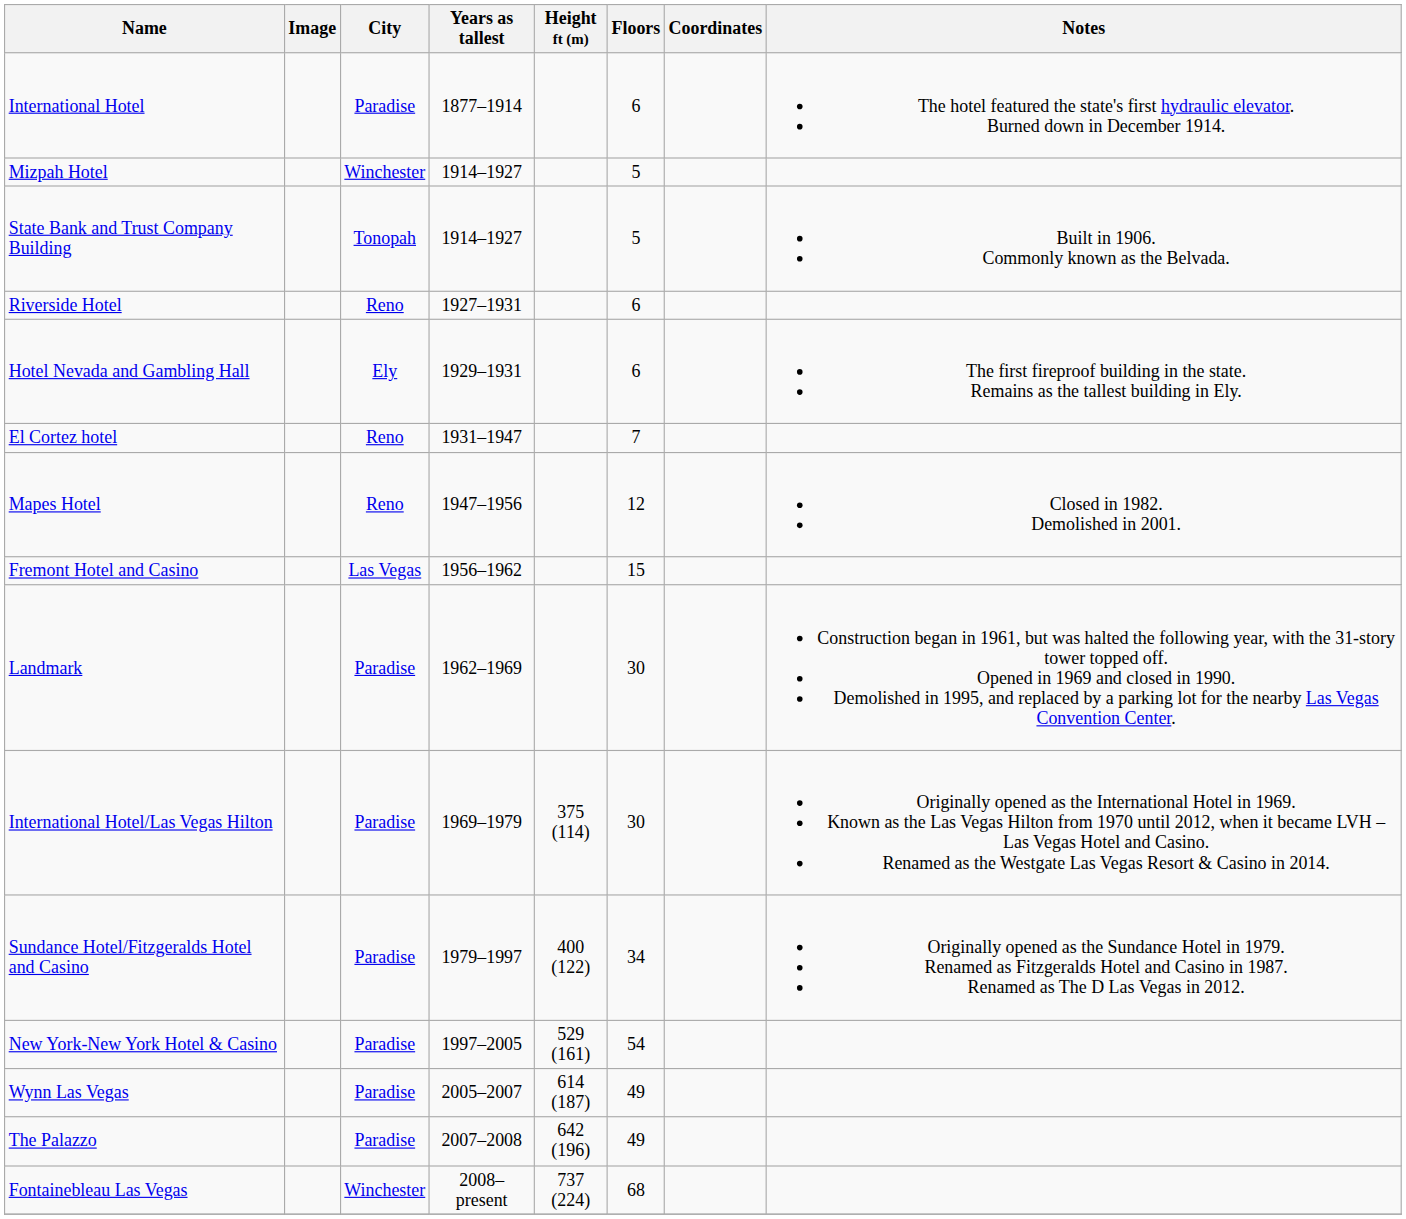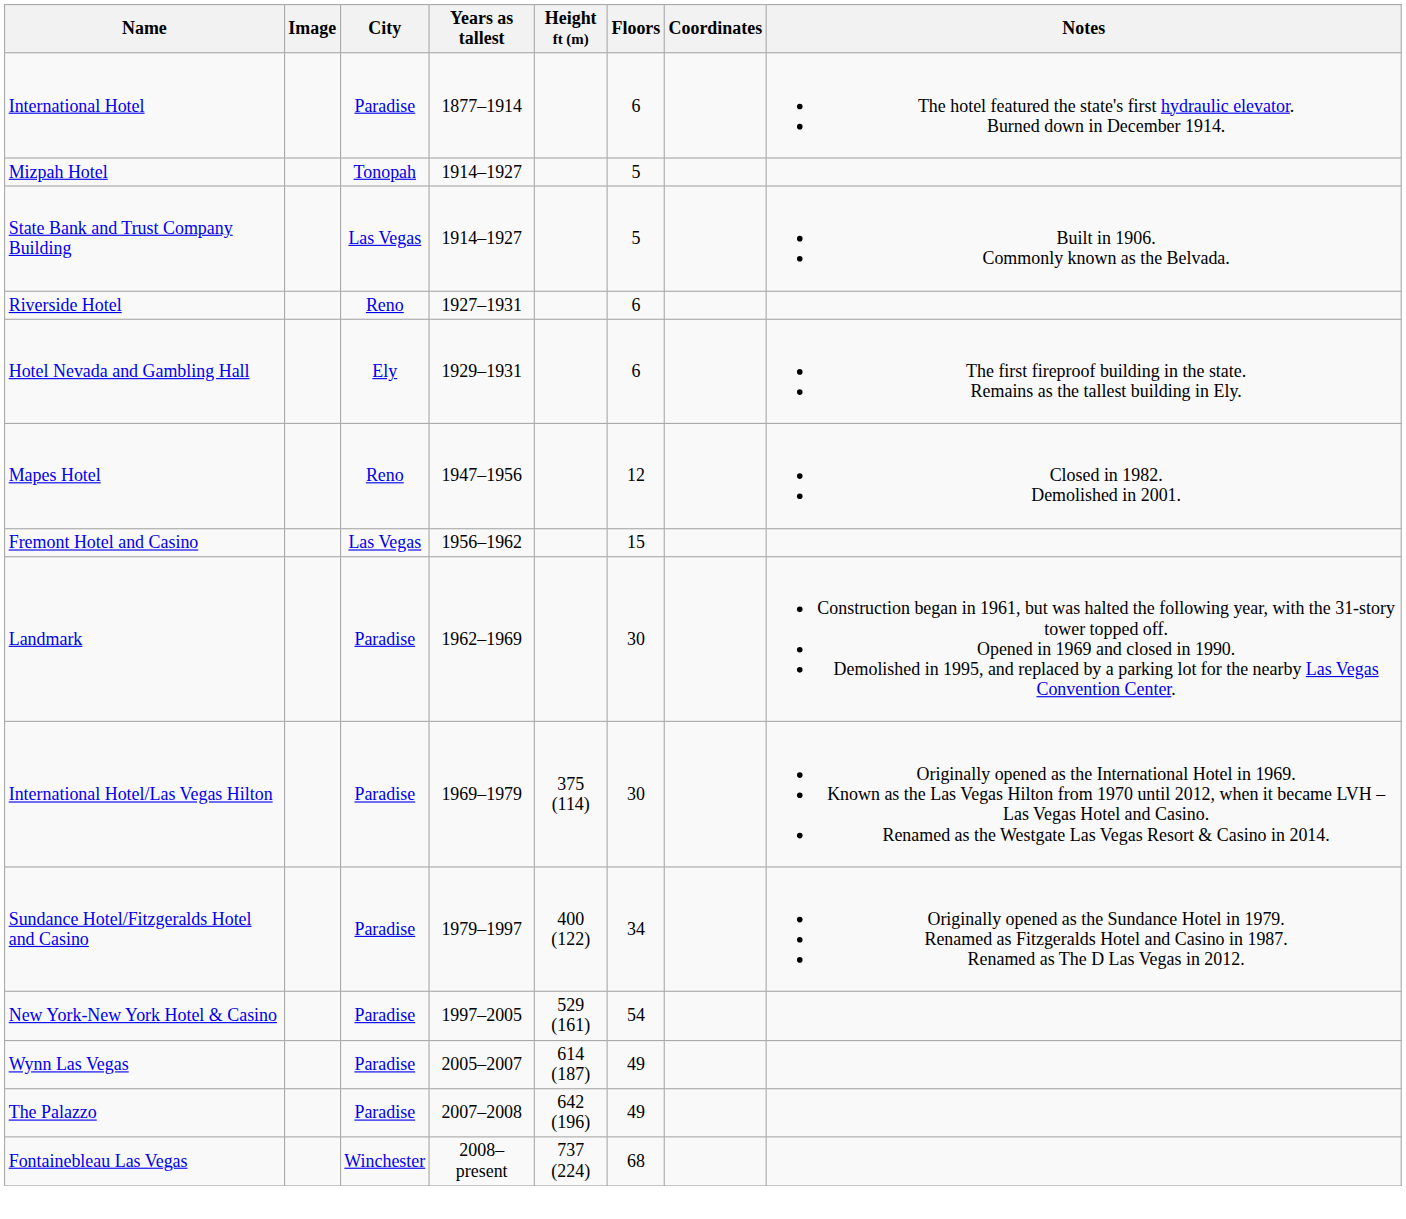 <table class="wikitable sortable">
 <tr>
 <th>Name</th>
 <th class="unsortable">Image</th>
 <th>City</th>
 <th>Years as tallest</th>
 <th>Height<br><small>ft (m)</small></th>
 <th>Floors</th>
 <th>Coordinates</th>
 <th class="unsortable">Notes</th>
 </tr>
 <tr>
 <td><a href='#'>International Hotel</a></td>
 <td></td>
 <td align="center"><a href='#'>Paradise</a></td>
 <td align="center">1877–1914</td>
 <td align="center"></td>
 <td align="center">6</td>
 <td align="center"></td>
 <td align="center"><br><ul><li>The hotel featured the state's first <a href='#'>hydraulic elevator</a>.</li><li>Burned down in December 1914.</li></ul></td>
 </tr>
 <tr>
 <td><a href='#'>Mizpah Hotel</a></td>
 <td></td>
-<td align="center"><a href='#'>Winchester</a></td>
+<td align="center"><a href='#'>Tonopah</a></td>
 <td align="center">1914–1927</td>
 <td align="center"></td>
 <td align="center">5</td>
 <td align="center"></td>
 <td align="center"></td>
 </tr>
 <tr>
 <td><a href='#'>State Bank and Trust Company Building</a></td>
 <td></td>
-<td align="center"><a href='#'>Tonopah</a></td>
+<td align="center"><a href='#'>Las Vegas</a></td>
 <td align="center">1914–1927</td>
 <td align="center"></td>
 <td align="center">5</td>
 <td align="center"></td>
 <td align="center"><br><ul><li>Built in 1906.</li><li>Commonly known as the Belvada.</li></ul></td>
 </tr>
 <tr>
 <td><a href='#'>Riverside Hotel</a></td>
 <td></td>
 <td align="center"><a href='#'>Reno</a></td>
 <td align="center">1927–1931</td>
 <td align="center"></td>
 <td align="center">6</td>
 <td align="center"></td>
 <td align="center"></td>
 </tr>
 <tr>
 <td><a href='#'>Hotel Nevada and Gambling Hall</a></td>
 <td></td>
 <td align="center"><a href='#'>Ely</a></td>
 <td align="center">1929–1931</td>
 <td align="center"></td>
 <td align="center">6</td>
 <td align="center"></td>
 <td align="center"><br><ul><li>The first fireproof building in the state.</li><li>Remains as the tallest building in Ely.</li></ul></td>
-</tr>
-<tr>
-<td><a href='#'>El Cortez hotel</a></td>
-<td></td>
-<td align="center"><a href='#'>Reno</a></td>
-<td align="center">1931–1947</td>
-<td align="center"></td>
-<td align="center">7</td>
-<td align="center"></td>
-<td align="center"></td>
 </tr>
 <tr>
 <td><a href='#'>Mapes Hotel</a></td>
 <td></td>
 <td align="center"><a href='#'>Reno</a></td>
 <td align="center">1947–1956</td>
 <td align="center"></td>
 <td align="center">12</td>
 <td align="center"></td>
 <td align="center"><br><ul><li>Closed in 1982.</li><li>Demolished in 2001.</li></ul></td>
 </tr>
 <tr>
 <td><a href='#'>Fremont Hotel and Casino</a></td>
 <td></td>
 <td align="center"><a href='#'>Las Vegas</a></td>
 <td align="center">1956–1962</td>
 <td align="center"></td>
 <td align="center">15</td>
 <td align="center"></td>
 <td align="center"></td>
 </tr>
 <tr>
 <td><a href='#'>Landmark</a></td>
 <td></td>
 <td align="center"><a href='#'>Paradise</a></td>
 <td align="center">1962–1969</td>
 <td align="center"></td>
 <td align="center">30</td>
 <td align="center"></td>
 <td align="center"><br><ul><li>Construction began in 1961, but was halted the following year, with the 31-story tower topped off.</li><li>Opened in 1969 and closed in 1990.</li><li>Demolished in 1995, and replaced by a parking lot for the nearby <a href='#'>Las Vegas Convention Center</a>.</li></ul></td>
 </tr>
 <tr>
 <td><a href='#'>International Hotel/Las Vegas Hilton</a></td>
 <td></td>
 <td align="center"><a href='#'>Paradise</a></td>
 <td align="center">1969–1979</td>
 <td align="center">375 (114)</td>
 <td align="center">30</td>
 <td align="center"></td>
 <td align="center"><br><ul><li>Originally opened as the International Hotel in 1969.</li><li>Known as the Las Vegas Hilton from 1970 until 2012, when it became LVH – Las Vegas Hotel and Casino.</li><li>Renamed as the Westgate Las Vegas Resort & Casino in 2014.</li></ul></td>
 </tr>
 <tr>
 <td><a href='#'>Sundance Hotel/Fitzgeralds Hotel and Casino</a></td>
 <td></td>
 <td align="center"><a href='#'>Paradise</a></td>
 <td align="center">1979–1997</td>
 <td align="center">400 (122)</td>
 <td align="center">34</td>
 <td align="center"></td>
 <td align="center"><br><ul><li>Originally opened as the Sundance Hotel in 1979.</li><li>Renamed as Fitzgeralds Hotel and Casino in 1987.</li><li>Renamed as The D Las Vegas in 2012.</li></ul></td>
 </tr>
 <tr>
 <td><a href='#'>New York-New York Hotel & Casino</a></td>
 <td></td>
 <td align="center"><a href='#'>Paradise</a></td>
 <td align="center">1997–2005</td>
 <td align="center">529 (161)</td>
 <td align="center">54</td>
 <td align="center"></td>
 <td align="center"></td>
 </tr>
 <tr>
 <td><a href='#'>Wynn Las Vegas</a></td>
 <td></td>
 <td align="center"><a href='#'>Paradise</a></td>
 <td align="center">2005–2007</td>
 <td align="center">614 (187)</td>
 <td align="center">49</td>
 <td align="center"></td>
 <td align="center"></td>
 </tr>
 <tr>
 <td><a href='#'>The Palazzo</a></td>
 <td></td>
 <td align="center"><a href='#'>Paradise</a></td>
 <td align="center">2007–2008</td>
 <td align="center">642 (196)</td>
 <td align="center">49</td>
 <td align="center"></td>
 <td align="center"></td>
 </tr>
 <tr>
 <td><a href='#'>Fontainebleau Las Vegas</a></td>
 <td></td>
 <td align="center"><a href='#'>Winchester</a></td>
 <td align="center">2008–present</td>
 <td align="center">737 (224)</td>
 <td align="center">68</td>
 <td align="center"></td>
 <td align="center"></td>
 </tr>
 <tr>
 </tr>
 </table>
